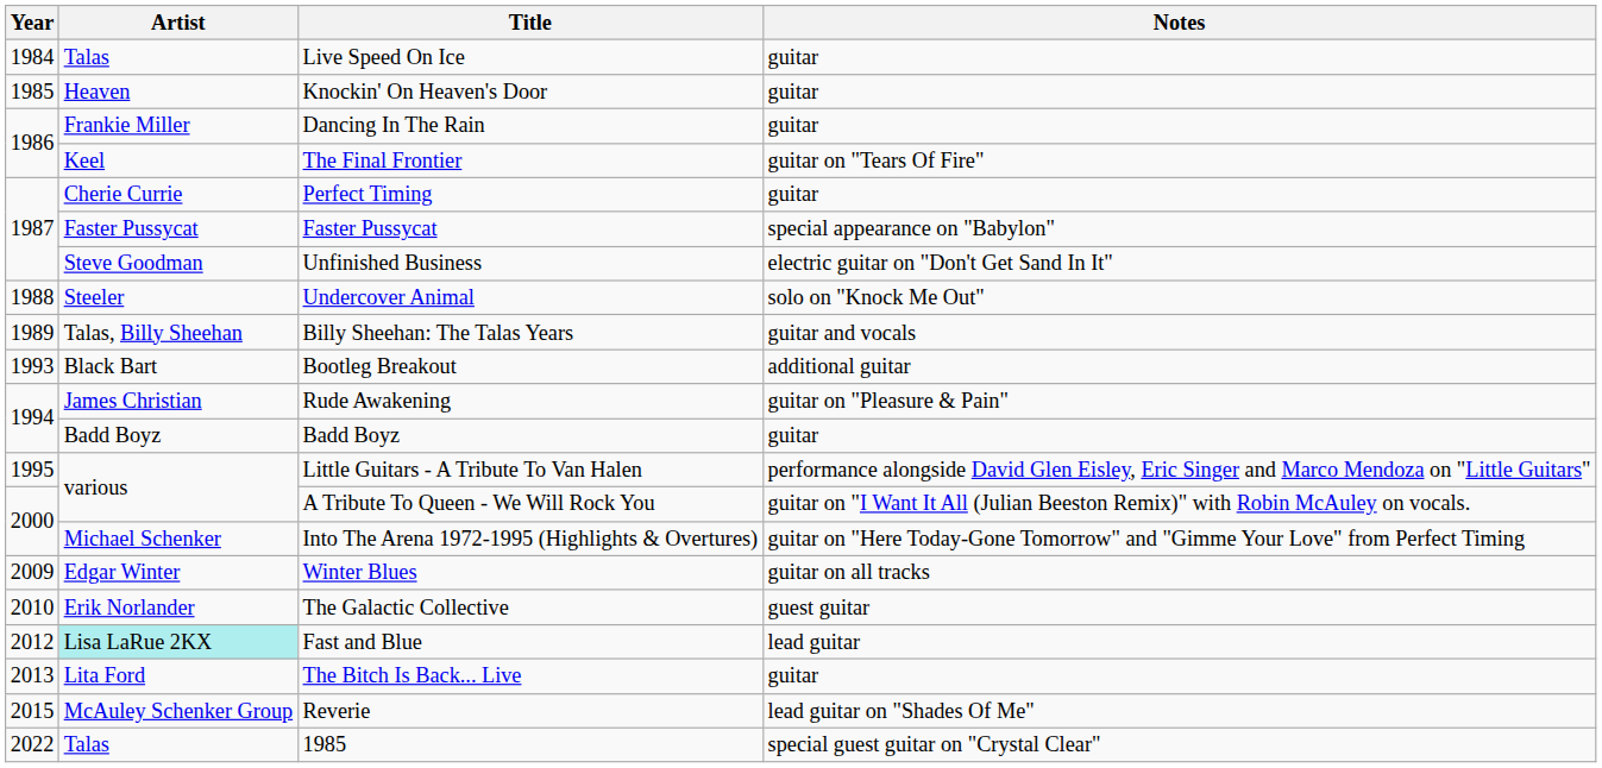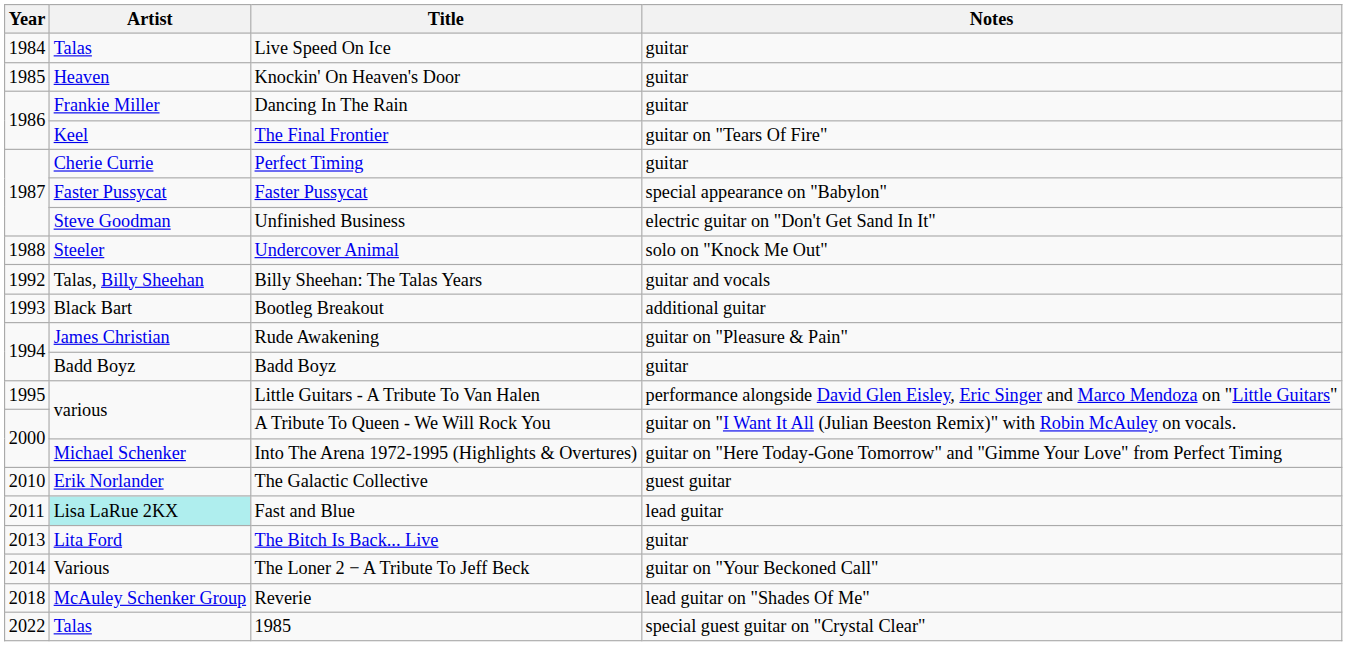 <table class="wikitable sortable">
 <tr>
 <th>Year</th>
 <th>Artist</th>
 <th>Title</th>
 <th>Notes</th>
 </tr>
 <tr>
 <td>1984</td>
 <td><a href='#'>Talas</a></td>
 <td>Live Speed On Ice</td>
 <td>guitar</td>
 </tr>
 <tr>
 <td>1985</td>
 <td><a href='#'>Heaven</a></td>
 <td>Knockin' On Heaven's Door</td>
 <td>guitar</td>
 </tr>
 <tr>
 <td rowspan="2">1986</td>
 <td><a href='#'>Frankie Miller</a></td>
 <td>Dancing In The Rain</td>
 <td>guitar</td>
 </tr>
 <tr>
 <td><a href='#'>Keel</a></td>
 <td><a href='#'>The Final Frontier</a></td>
 <td>guitar on "Tears Of Fire"</td>
 </tr>
 <tr>
 <td rowspan="3">1987</td>
 <td><a href='#'>Cherie Currie</a></td>
 <td><a href='#'>Perfect Timing</a></td>
 <td>guitar</td>
 </tr>
 <tr>
 <td><a href='#'>Faster Pussycat</a></td>
 <td><a href='#'>Faster Pussycat</a></td>
 <td>special appearance on "Babylon"</td>
 </tr>
 <tr>
 <td><a href='#'>Steve Goodman</a></td>
 <td>Unfinished Business</td>
 <td>electric guitar on "Don't Get Sand In It"</td>
 </tr>
 <tr>
 <td>1988</td>
 <td><a href='#'>Steeler</a></td>
 <td><a href='#'>Undercover Animal</a></td>
 <td>solo on "Knock Me Out"</td>
 </tr>
 <tr>
-<td>1989</td>
+<td>1992</td>
 <td>Talas, <a href='#'>Billy Sheehan</a></td>
 <td>Billy Sheehan: The Talas Years</td>
 <td>guitar and vocals</td>
 </tr>
 <tr>
 <td>1993</td>
 <td>Black Bart</td>
 <td>Bootleg Breakout</td>
 <td>additional guitar</td>
 </tr>
 <tr>
 <td rowspan="2">1994</td>
 <td><a href='#'>James Christian</a></td>
 <td>Rude Awakening</td>
 <td>guitar on "Pleasure & Pain"</td>
 </tr>
 <tr>
 <td>Badd Boyz</td>
 <td>Badd Boyz</td>
 <td>guitar</td>
 </tr>
 <tr>
 <td>1995</td>
 <td rowspan="2">various</td>
 <td>Little Guitars - A Tribute To Van Halen</td>
 <td>performance alongside <a href='#'>David Glen Eisley</a>, <a href='#'>Eric Singer</a> and <a href='#'>Marco Mendoza</a> on "<a href='#'>Little Guitars</a>"</td>
 </tr>
 <tr>
 <td rowspan="2">2000</td>
 <td>A Tribute To Queen - We Will Rock You</td>
 <td>guitar on "<a href='#'>I Want It All</a> (Julian Beeston Remix)" with <a href='#'>Robin McAuley</a> on vocals.</td>
 </tr>
 <tr>
 <td><a href='#'>Michael Schenker</a></td>
 <td>Into The Arena 1972-1995 (Highlights & Overtures)</td>
 <td>guitar on "Here Today-Gone Tomorrow" and "Gimme Your Love" from Perfect Timing</td>
 </tr>
 <tr>
-<td>2009</td>
-<td><a href='#'>Edgar Winter</a></td>
-<td><a href='#'>Winter Blues</a></td>
-<td>guitar on all tracks</td>
-</tr>
-<tr>
 <td>2010</td>
 <td><a href='#'>Erik Norlander</a></td>
 <td>The Galactic Collective</td>
 <td>guest guitar</td>
 </tr>
 <tr>
-<td>2012</td>
+<td>2011</td>
 <td style="background: paleturquoise;">Lisa LaRue 2KX</td>
 <td>Fast and Blue</td>
 <td>lead guitar</td>
 </tr>
 <tr>
 <td>2013</td>
 <td><a href='#'>Lita Ford</a></td>
 <td><a href='#'>The Bitch Is Back... Live</a></td>
 <td>guitar</td>
 </tr>
 <tr>
-<td>2015</td>
+<td>2014</td>
+<td>Various</td>
+<td>The Loner 2 − A Tribute To Jeff Beck</td>
+<td>guitar on "Your Beckoned Call"</td>
+</tr>
+<tr>
+<td>2018</td>
 <td><a href='#'>McAuley Schenker Group</a></td>
 <td>Reverie</td>
 <td>lead guitar on "Shades Of Me"</td>
 </tr>
 <tr>
 <td>2022</td>
 <td><a href='#'>Talas</a></td>
 <td>1985</td>
 <td>special guest guitar on "Crystal Clear"</td>
 </tr>
 </table>
